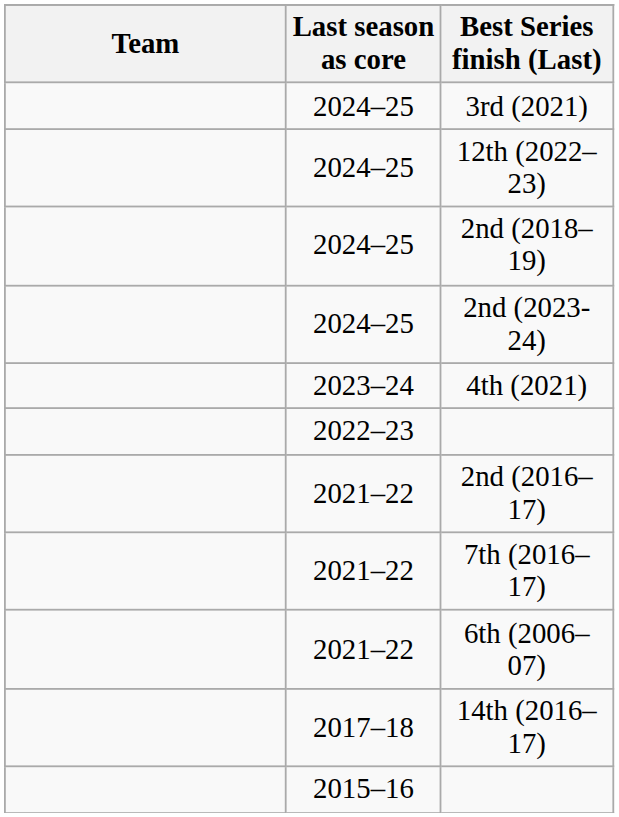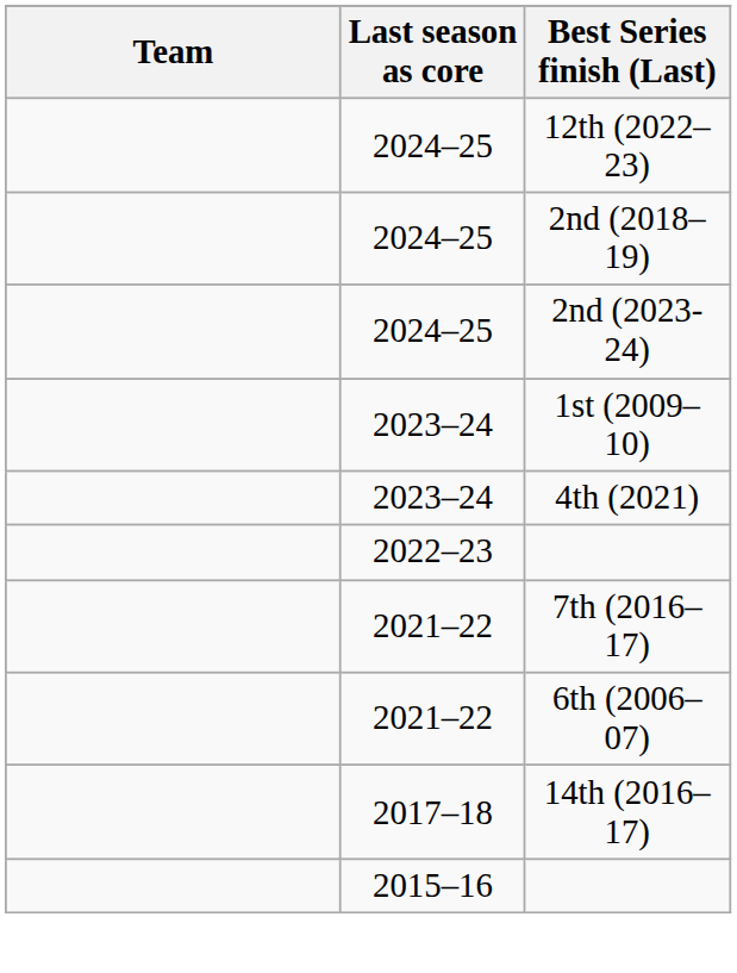 <table class="wikitable sortable" style="text-align: center;">
 <tr>
 </tr>
 <tr>
 <th style="width:9.3em;">Team</th>
 <th>Last season <br> as core</th>
 <th style="width:5.5em;">Best Series <br> finish (Last)</th>
-</tr>
-<tr>
-<td align="left"></td>
-<td>2024–25</td>
-<td>3rd (2021)</td>
 </tr>
 <tr>
 <td align="left"></td>
 <td>2024–25</td>
 <td>12th (2022–23)</td>
 </tr>
 <tr>
 <td align="left"></td>
 <td>2024–25</td>
 <td>2nd (2018–19)</td>
 </tr>
 <tr>
 <td align="left"></td>
 <td>2024–25</td>
 <td>2nd (2023-24)</td>
 </tr>
 <tr>
 <td align="left"></td>
 <td>2023–24</td>
+<td>1st (2009–10)</td>
+</tr>
+<tr>
+<td align="left"></td>
+<td>2023–24</td>
 <td>4th (2021)</td>
 </tr>
 <tr>
 <td align="left"></td>
 <td>2022–23</td>
 <td></td>
-</tr>
-<tr>
-<td align="left"></td>
-<td>2021–22</td>
-<td>2nd (2016–17)</td>
 </tr>
 <tr>
 <td align="left"></td>
 <td>2021–22</td>
 <td>7th (2016–17)</td>
 </tr>
 <tr>
 <td align="left"></td>
 <td>2021–22</td>
 <td>6th (2006–07)</td>
 </tr>
 <tr>
 <td align="left"></td>
 <td>2017–18</td>
 <td>14th (2016–17)</td>
 </tr>
 <tr>
 <td align="left"></td>
 <td>2015–16</td>
 <td></td>
 </tr>
 </table>
